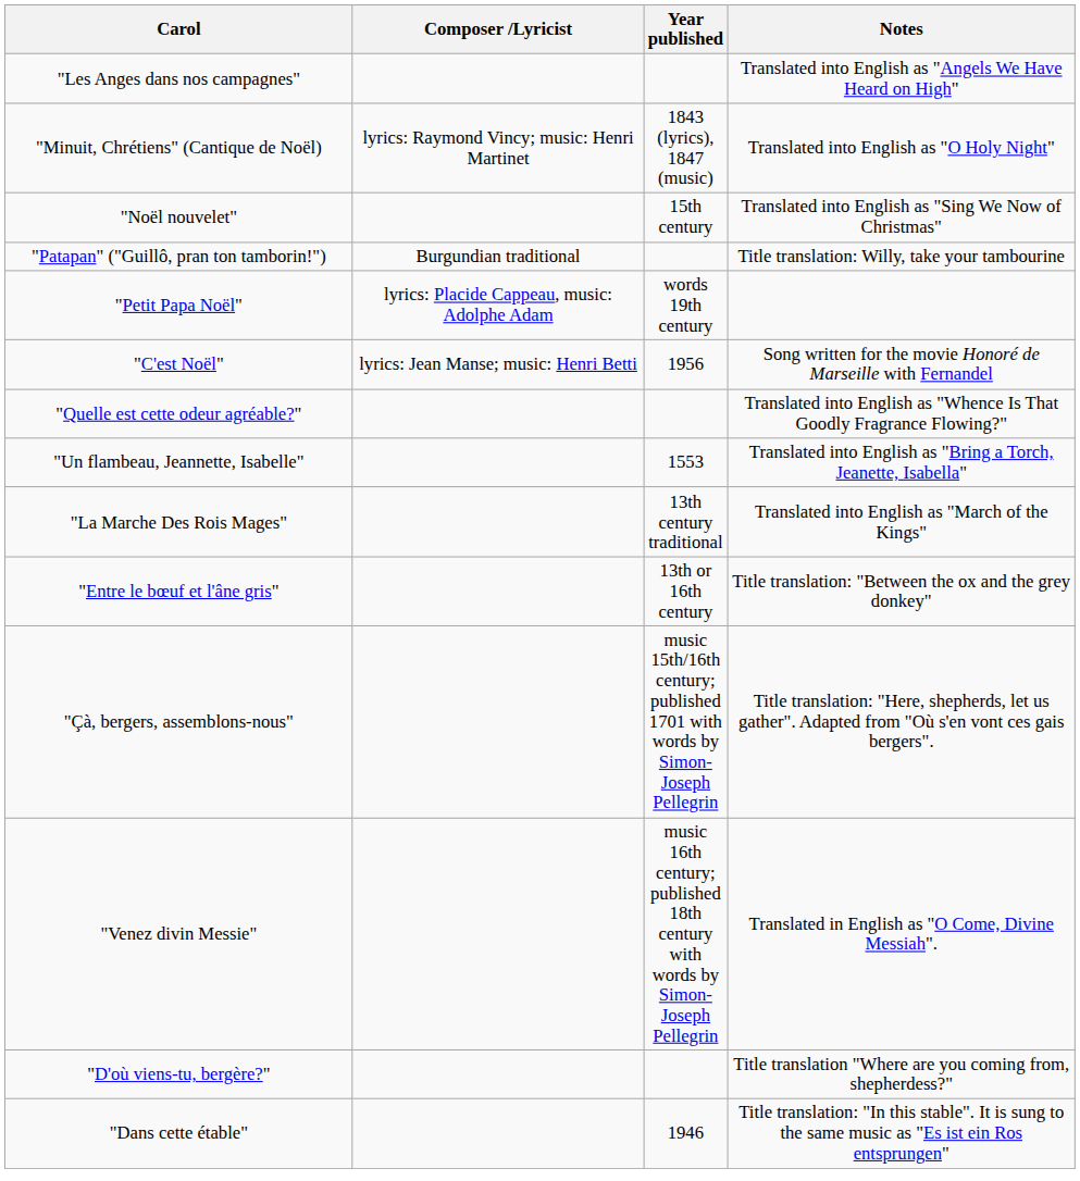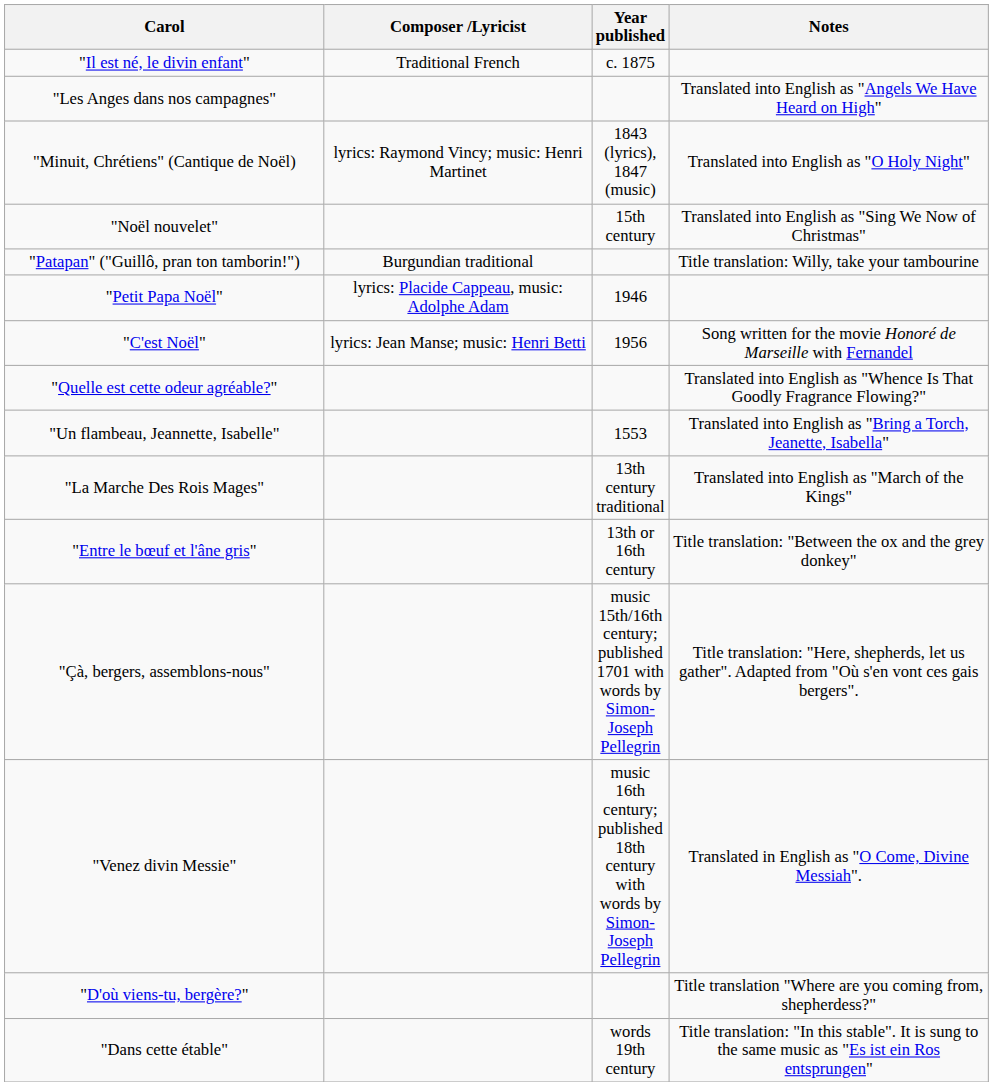 <table class="wikitable" style="text-align:center;">
 <tr>
 <th width="300">Carol</th>
 <th width="250">Composer /Lyricist</th>
 <th width="20">Year published</th>
 <th width="300">Notes</th>
+</tr>
+<tr>
+<td>"<a href='#'>Il est né, le divin enfant</a>"</td>
+<td>Traditional French</td>
+<td>c. 1875</td>
+<td></td>
 </tr>
 <tr>
 <td>"Les Anges dans nos campagnes"</td>
 <td></td>
 <td></td>
 <td>Translated into English as "<a href='#'>Angels We Have Heard on High</a>"</td>
 </tr>
 <tr>
 <td>"Minuit, Chrétiens" (Cantique de Noël)</td>
 <td>lyrics: Raymond Vincy; music: Henri Martinet</td>
 <td>1843 (lyrics), 1847 (music)</td>
 <td>Translated into English as "<a href='#'>O Holy Night</a>"</td>
 </tr>
 <tr>
 <td>"Noël nouvelet"</td>
 <td></td>
 <td>15th century</td>
 <td>Translated into English as "Sing We Now of Christmas"</td>
 </tr>
 <tr>
 <td>"<a href='#'>Patapan</a>" ("Guillô, pran ton tamborin!")</td>
 <td>Burgundian traditional</td>
 <td></td>
 <td>Title translation: Willy, take your tambourine</td>
 </tr>
 <tr>
 <td>"<a href='#'>Petit Papa Noël</a>"</td>
 <td>lyrics: <a href='#'>Placide Cappeau</a>, music: <a href='#'>Adolphe Adam</a></td>
-<td>words 19th century</td>
+<td>1946</td>
 <td></td>
 </tr>
 <tr>
 <td>"<a href='#'>C'est Noël</a>"</td>
 <td>lyrics: Jean Manse; music: <a href='#'>Henri Betti</a></td>
 <td>1956</td>
 <td>Song written for the movie <em>Honoré de Marseille</em> with <a href='#'>Fernandel</a></td>
 </tr>
 <tr>
 <td>"<a href='#'>Quelle est cette odeur agréable?</a>"</td>
 <td></td>
 <td></td>
 <td>Translated into English as "Whence Is That Goodly Fragrance Flowing?"</td>
 </tr>
 <tr>
 <td>"Un flambeau, Jeannette, Isabelle"</td>
 <td></td>
 <td>1553</td>
 <td>Translated into English as "<a href='#'>Bring a Torch, Jeanette, Isabella</a>"</td>
 </tr>
 <tr>
 <td>"La Marche Des Rois Mages"</td>
 <td></td>
 <td>13th century traditional</td>
 <td>Translated into English as "March of the Kings"</td>
 </tr>
 <tr>
 <td>"<a href='#'>Entre le bœuf et l'âne gris</a>"</td>
 <td></td>
 <td>13th or 16th century</td>
 <td>Title translation: "Between the ox and the grey donkey"</td>
 </tr>
 <tr>
 <td>"Çà, bergers, assemblons-nous"</td>
 <td></td>
 <td>music 15th/16th century; published 1701 with words by <a href='#'>Simon-Joseph Pellegrin</a></td>
 <td>Title translation: "Here, shepherds, let us gather". Adapted from "Où s'en vont ces gais bergers".</td>
 </tr>
 <tr>
 <td>"Venez divin Messie"</td>
 <td></td>
 <td>music 16th century; published 18th century with words by <a href='#'>Simon-Joseph Pellegrin</a></td>
 <td>Translated in English as "<a href='#'>O Come, Divine Messiah</a>".</td>
 </tr>
 <tr>
 <td>"<a href='#'>D'où viens-tu, bergère?</a>"</td>
 <td></td>
 <td></td>
 <td>Title translation "Where are you coming from, shepherdess?"</td>
 </tr>
 <tr>
 <td>"Dans cette étable"</td>
 <td></td>
-<td>1946</td>
+<td>words 19th century</td>
 <td>Title translation: "In this stable". It is sung to the same music as "<a href='#'>Es ist ein Ros entsprungen</a>"</td>
 </tr>
 </table>
